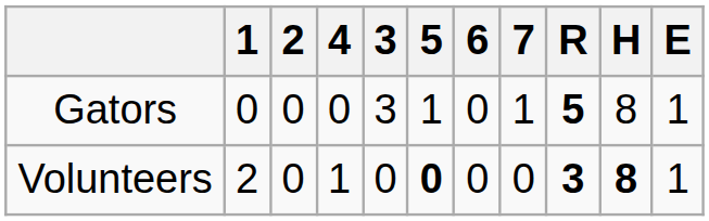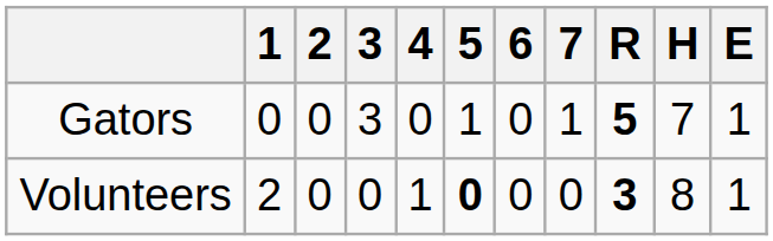 <table align = right border="2" cellpadding="4" cellspacing="0" style="margin: 1em 1em 1em 1em; background: #F9F9F9; border: 1px #aaa solid; border-collapse: collapse;">
 <tr align=center style="background: #F2F2F2;">
 <th></th>
 <th>1</th>
 <th>2</th>
+<th>3</th>
 <th>4</th>
-<th>3</th>
 <th>5</th>
 <th>6</th>
 <th>7</th>
 <th>R</th>
 <th>H</th>
 <th>E</th>
 </tr>
 <tr align=center>
 <td>Gators</td>
 <td>0</td>
 <td>0</td>
+<td>3</td>
 <td>0</td>
-<td>3</td>
 <td>1</td>
 <td>0</td>
 <td>1</td>
 <td><strong>5</strong></td>
-<td>8</td>
+<td>7</td>
 <td>1</td>
 </tr>
 <tr align=center>
 <td>Volunteers</td>
 <td>2</td>
 <td>0</td>
+<td>0</td>
 <td>1</td>
-<td>0</td>
 <td><strong>0</strong></td>
 <td>0</td>
 <td>0</td>
 <td><strong>3</strong></td>
-<td><strong>8</strong></td>
+<td>8</td>
 <td>1</td>
 </tr>
 </table>
